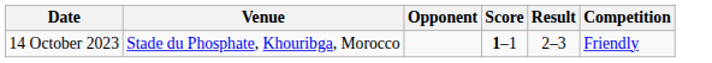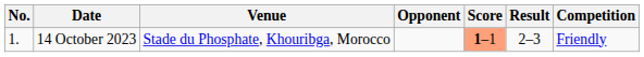 <table class="wikitable">
 <tr>
+<th>No.</th>
 <th>Date</th>
 <th>Venue</th>
 <th>Opponent</th>
 <th>Score</th>
 <th>Result</th>
 <th>Competition</th>
 </tr>
 <tr>
+<td>1.</td>
 <td>14 October 2023</td>
 <td><a href='#'>Stade du Phosphate</a>, <a href='#'>Khouribga</a>, Morocco</td>
 <td></td>
-<td align=center><strong>1</strong>–1</td>
+<td align=center style="background: lightsalmon;"><strong>1</strong>–1</td>
 <td align=center>2–3</td>
 <td><a href='#'>Friendly</a></td>
 </tr>
 </table>
